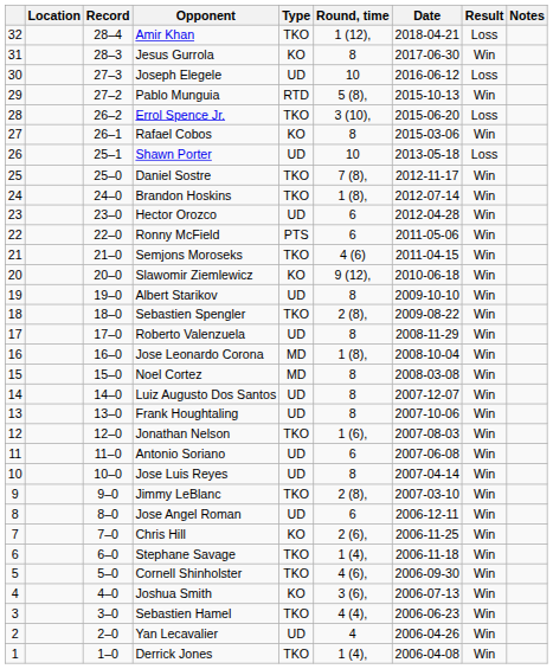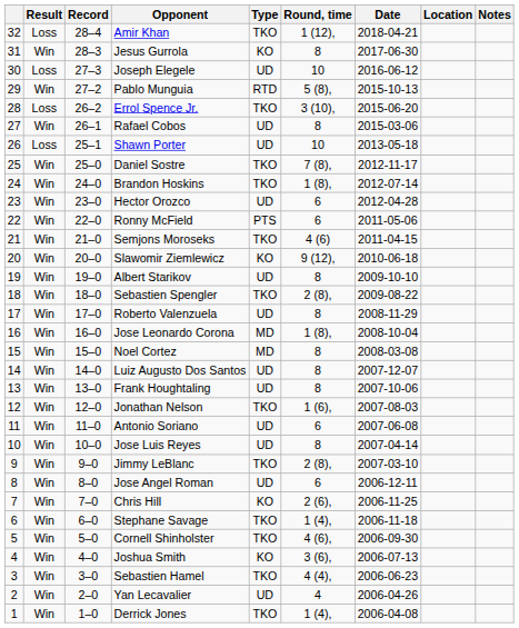 <table class="wikitable" style="text-align:center; font-size:95%">
 <tr>
 <th></th>
-<th>Location</th>
+<th>Result</th>
 <th>Record</th>
 <th>Opponent</th>
 <th>Type</th>
 <th>Round, time</th>
 <th>Date</th>
-<th>Result</th>
+<th>Location</th>
 <th>Notes</th>
 </tr>
 <tr>
 <td>32</td>
-<td style="text-align:left;"> </td>
+<td>Loss</td>
 <td>28–4</td>
 <td style="text-align:left;"> <a href='#'>Amir Khan</a></td>
 <td>TKO</td>
 <td>1 (12), </td>
 <td>2018-04-21</td>
-<td>Loss</td>
+<td style="text-align:left;"> </td>
 <td style="text-align:left;"></td>
 </tr>
 <tr>
 <td>31</td>
-<td style="text-align:left;"> </td>
+<td>Win</td>
 <td>28–3</td>
 <td style="text-align:left;"> Jesus Gurrola</td>
 <td>KO</td>
 <td>8</td>
 <td>2017-06-30</td>
-<td>Win</td>
+<td style="text-align:left;"> </td>
 <td></td>
 </tr>
 <tr>
 <td>30</td>
-<td style="text-align:left;"> </td>
+<td>Loss</td>
 <td>27–3</td>
 <td style="text-align:left;"> Joseph Elegele</td>
 <td>UD</td>
 <td>10</td>
 <td>2016-06-12</td>
-<td>Loss</td>
+<td style="text-align:left;"> </td>
 <td></td>
 </tr>
 <tr>
 <td>29</td>
-<td style="text-align:left;"> </td>
+<td>Win</td>
 <td>27–2</td>
 <td style="text-align:left;"> Pablo Munguia</td>
 <td>RTD</td>
 <td>5 (8), </td>
 <td>2015-10-13</td>
-<td>Win</td>
+<td style="text-align:left;"> </td>
 <td></td>
 </tr>
 <tr>
 <td>28</td>
-<td style="text-align:left;"> </td>
+<td>Loss</td>
 <td>26–2</td>
 <td style="text-align:left;"> <a href='#'>Errol Spence Jr.</a></td>
 <td>TKO</td>
 <td>3 (10), </td>
 <td>2015-06-20</td>
-<td>Loss</td>
+<td style="text-align:left;"> </td>
 <td style="text-align:left;"></td>
 </tr>
 <tr>
 <td>27</td>
-<td style="text-align:left;"> </td>
+<td>Win</td>
 <td>26–1</td>
 <td style="text-align:left;"> Rafael Cobos</td>
-<td>KO</td>
+<td>UD</td>
 <td>8</td>
 <td>2015-03-06</td>
-<td>Win</td>
+<td style="text-align:left;"> </td>
 <td style="text-align:left;"></td>
 </tr>
 <tr>
 <td>26</td>
-<td style="text-align:left;"> </td>
+<td>Loss</td>
 <td>25–1</td>
 <td style="text-align:left;"> <a href='#'>Shawn Porter</a></td>
 <td>UD</td>
 <td>10</td>
 <td>2013-05-18</td>
-<td>Loss</td>
+<td style="text-align:left;"> </td>
 <td></td>
 </tr>
 <tr>
 <td>25</td>
-<td style="text-align:left;"> </td>
+<td>Win</td>
 <td>25–0</td>
 <td style="text-align:left;"> Daniel Sostre</td>
 <td>TKO</td>
 <td>7 (8), </td>
 <td>2012-11-17</td>
-<td>Win</td>
+<td style="text-align:left;"> </td>
 <td style="text-align:left;"></td>
 </tr>
 <tr>
 <td>24</td>
-<td style="text-align:left;"> </td>
+<td>Win</td>
 <td>24–0</td>
 <td style="text-align:left;"> Brandon Hoskins</td>
 <td>TKO</td>
 <td>1 (8), </td>
 <td>2012-07-14</td>
-<td>Win</td>
+<td style="text-align:left;"> </td>
 <td style="text-align:left;"></td>
 </tr>
 <tr>
 <td>23</td>
-<td style="text-align:left;"> </td>
+<td>Win</td>
 <td>23–0</td>
 <td style="text-align:left;"> Hector Orozco</td>
 <td>UD</td>
 <td>6</td>
 <td>2012-04-28</td>
-<td>Win</td>
+<td style="text-align:left;"> </td>
 <td style="text-align:left;"></td>
 </tr>
 <tr>
 <td>22</td>
-<td style="text-align:left;"> </td>
+<td>Win</td>
 <td>22–0</td>
 <td style="text-align:left;"> Ronny McField</td>
 <td>PTS</td>
 <td>6</td>
 <td>2011-05-06</td>
-<td>Win</td>
+<td style="text-align:left;"> </td>
 <td style="text-align:left;"></td>
 </tr>
 <tr>
 <td>21</td>
-<td style="text-align:left;"> </td>
+<td>Win</td>
 <td>21–0</td>
 <td style="text-align:left;"> Semjons Moroseks</td>
 <td>TKO</td>
 <td>4 (6)</td>
 <td>2011-04-15</td>
-<td>Win</td>
+<td style="text-align:left;"> </td>
 <td style="text-align:left;"></td>
 </tr>
 <tr>
 <td>20</td>
-<td style="text-align:left;"> </td>
+<td>Win</td>
 <td>20–0</td>
 <td style="text-align:left;"> Slawomir Ziemlewicz</td>
 <td>KO</td>
 <td>9 (12), </td>
 <td>2010-06-18</td>
-<td>Win</td>
+<td style="text-align:left;"> </td>
 <td style="text-align:left;"></td>
 </tr>
 <tr>
 <td>19</td>
-<td style="text-align:left;"> </td>
+<td>Win</td>
 <td>19–0</td>
 <td style="text-align:left;"> Albert Starikov</td>
 <td>UD</td>
 <td>8</td>
 <td>2009-10-10</td>
-<td>Win</td>
+<td style="text-align:left;"> </td>
 <td style="text-align:left;"></td>
 </tr>
 <tr>
 <td>18</td>
-<td style="text-align:left;"> </td>
+<td>Win</td>
 <td>18–0</td>
 <td style="text-align:left;"> Sebastien Spengler</td>
 <td>TKO</td>
 <td>2 (8), </td>
 <td>2009-08-22</td>
-<td>Win</td>
+<td style="text-align:left;"> </td>
 <td style="text-align:left;"></td>
 </tr>
 <tr>
 <td>17</td>
-<td style="text-align:left;"> </td>
+<td>Win</td>
 <td>17–0</td>
 <td style="text-align:left;"> Roberto Valenzuela</td>
 <td>UD</td>
 <td>8</td>
 <td>2008-11-29</td>
-<td>Win</td>
+<td style="text-align:left;"> </td>
 <td style="text-align:left;"></td>
 </tr>
 <tr>
 <td>16</td>
-<td style="text-align:left;"> </td>
+<td>Win</td>
 <td>16–0</td>
 <td style="text-align:left;"> Jose Leonardo Corona</td>
 <td>MD</td>
 <td>1 (8), </td>
 <td>2008-10-04</td>
-<td>Win</td>
+<td style="text-align:left;"> </td>
 <td></td>
 </tr>
 <tr>
 <td>15</td>
-<td style="text-align:left;"> </td>
+<td>Win</td>
 <td>15–0</td>
 <td style="text-align:left;"> Noel Cortez</td>
 <td>MD</td>
 <td>8</td>
 <td>2008-03-08</td>
-<td>Win</td>
+<td style="text-align:left;"> </td>
 <td></td>
 </tr>
 <tr>
 <td>14</td>
-<td style="text-align:left;"> </td>
+<td>Win</td>
 <td>14–0</td>
 <td style="text-align:left;"> Luiz Augusto Dos Santos</td>
 <td>UD</td>
 <td>8</td>
 <td>2007-12-07</td>
-<td>Win</td>
+<td style="text-align:left;"> </td>
 <td></td>
 </tr>
 <tr>
 <td>13</td>
-<td style="text-align:left;"> </td>
+<td>Win</td>
 <td>13–0</td>
 <td style="text-align:left;"> Frank Houghtaling</td>
 <td>UD</td>
 <td>8</td>
 <td>2007-10-06</td>
-<td>Win</td>
+<td style="text-align:left;"> </td>
 <td></td>
 </tr>
 <tr>
 <td>12</td>
-<td style="text-align:left;"> </td>
+<td>Win</td>
 <td>12–0</td>
 <td style="text-align:left;"> Jonathan Nelson</td>
 <td>TKO</td>
 <td>1 (6), </td>
 <td>2007-08-03</td>
-<td>Win</td>
+<td style="text-align:left;"> </td>
 <td></td>
 </tr>
 <tr>
 <td>11</td>
-<td style="text-align:left;"> </td>
+<td>Win</td>
 <td>11–0</td>
 <td style="text-align:left;"> Antonio Soriano</td>
 <td>UD</td>
 <td>6</td>
 <td>2007-06-08</td>
-<td>Win</td>
+<td style="text-align:left;"> </td>
 <td></td>
 </tr>
 <tr>
 <td>10</td>
-<td style="text-align:left;"> </td>
+<td>Win</td>
 <td>10–0</td>
 <td style="text-align:left;"> Jose Luis Reyes</td>
 <td>UD</td>
 <td>8</td>
 <td>2007-04-14</td>
-<td>Win</td>
+<td style="text-align:left;"> </td>
 <td></td>
 </tr>
 <tr>
 <td>9</td>
-<td style="text-align:left;"> </td>
+<td>Win</td>
 <td>9–0</td>
 <td style="text-align:left;"> Jimmy LeBlanc</td>
 <td>TKO</td>
 <td>2 (8), </td>
 <td>2007-03-10</td>
-<td>Win</td>
+<td style="text-align:left;"> </td>
 <td></td>
 </tr>
 <tr>
 <td>8</td>
-<td style="text-align:left;"> </td>
+<td>Win</td>
 <td>8–0</td>
 <td style="text-align:left;"> Jose Angel Roman</td>
 <td>UD</td>
 <td>6</td>
 <td>2006-12-11</td>
-<td>Win</td>
+<td style="text-align:left;"> </td>
 <td></td>
 </tr>
 <tr>
 <td>7</td>
-<td style="text-align:left;"> </td>
+<td>Win</td>
 <td>7–0</td>
 <td style="text-align:left;"> Chris Hill</td>
 <td>KO</td>
 <td>2 (6), </td>
 <td>2006-11-25</td>
-<td>Win</td>
+<td style="text-align:left;"> </td>
 <td></td>
 </tr>
 <tr>
 <td>6</td>
-<td style="text-align:left;"> </td>
+<td>Win</td>
 <td>6–0</td>
 <td style="text-align:left;"> Stephane Savage</td>
 <td>TKO</td>
 <td>1 (4), </td>
 <td>2006-11-18</td>
-<td>Win</td>
+<td style="text-align:left;"> </td>
 <td></td>
 </tr>
 <tr>
 <td>5</td>
-<td style="text-align:left;"> </td>
+<td>Win</td>
 <td>5–0</td>
 <td style="text-align:left;"> Cornell Shinholster</td>
 <td>TKO</td>
 <td>4 (6), </td>
 <td>2006-09-30</td>
-<td>Win</td>
+<td style="text-align:left;"> </td>
 <td></td>
 </tr>
 <tr>
 <td>4</td>
-<td style="text-align:left;"> </td>
+<td>Win</td>
 <td>4–0</td>
 <td style="text-align:left;"> Joshua Smith</td>
 <td>KO</td>
 <td>3 (6), </td>
 <td>2006-07-13</td>
-<td>Win</td>
+<td style="text-align:left;"> </td>
 <td></td>
 </tr>
 <tr>
 <td>3</td>
-<td style="text-align:left;"> </td>
+<td>Win</td>
 <td>3–0</td>
 <td style="text-align:left;"> Sebastien Hamel</td>
 <td>TKO</td>
 <td>4 (4), </td>
 <td>2006-06-23</td>
-<td>Win</td>
+<td style="text-align:left;"> </td>
 <td></td>
 </tr>
 <tr>
 <td>2</td>
-<td style="text-align:left;"> </td>
+<td>Win</td>
 <td>2–0</td>
 <td style="text-align:left;"> Yan Lecavalier</td>
 <td>UD</td>
 <td>4</td>
 <td>2006-04-26</td>
-<td>Win</td>
+<td style="text-align:left;"> </td>
 <td></td>
 </tr>
 <tr>
 <td>1</td>
-<td style="text-align:left;"> </td>
+<td>Win</td>
 <td>1–0</td>
 <td style="text-align:left;"> Derrick Jones</td>
 <td>TKO</td>
 <td>1 (4), </td>
 <td>2006-04-08</td>
-<td>Win</td>
+<td style="text-align:left;"> </td>
 <td></td>
 </tr>
 </table>
